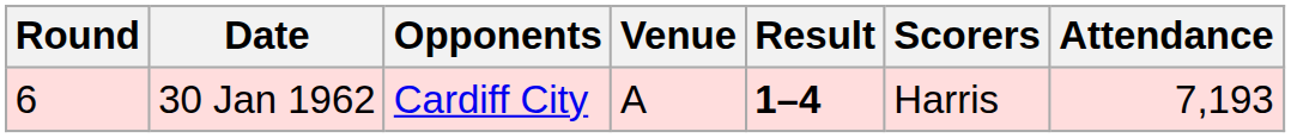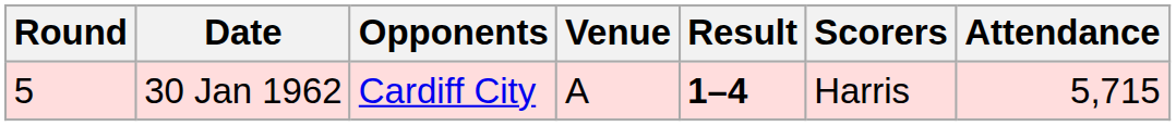 <table class="wikitable">
 <tr>
 <th>Round</th>
 <th>Date</th>
 <th>Opponents</th>
 <th>Venue</th>
 <th>Result</th>
 <th>Scorers</th>
 <th>Attendance</th>
 </tr>
 <tr bgcolor="#ffdddd">
-<td>6</td>
+<td>5</td>
 <td>30 Jan 1962</td>
 <td><a href='#'>Cardiff City</a></td>
 <td>A</td>
 <td><strong>1–4</strong></td>
 <td>Harris</td>
-<td align="right">7,193</td>
+<td align="right">5,715</td>
 </tr>
 </table>
